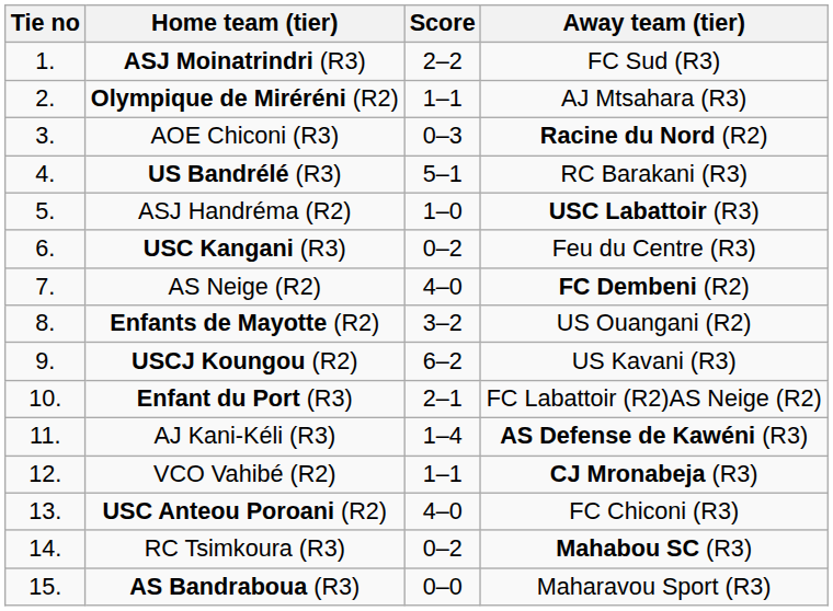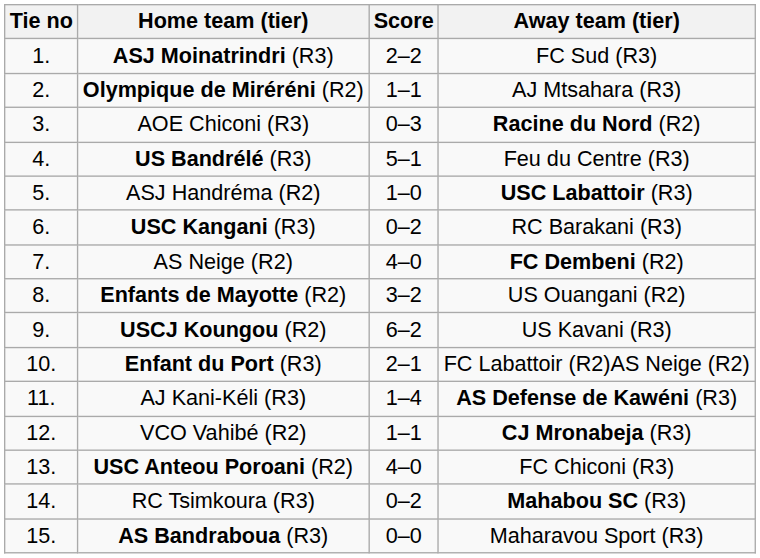 <table class="wikitable" style="text-align: center">
 <tr>
 <th>Tie no</th>
 <th>Home team (tier)</th>
 <th>Score</th>
 <th>Away team (tier)</th>
 </tr>
 <tr>
 <td>1.</td>
 <td> <strong>ASJ Moinatrindri</strong> (R3)</td>
 <td>2–2 </td>
 <td>FC Sud (R3) </td>
 </tr>
 <tr>
 <td>2.</td>
 <td> <strong>Olympique de Miréréni</strong> (R2)</td>
 <td>1–1 </td>
 <td>AJ Mtsahara (R3) </td>
 </tr>
 <tr>
 <td>3.</td>
 <td> AOE Chiconi (R3)</td>
 <td>0–3</td>
 <td><strong>Racine du Nord</strong> (R2) </td>
 </tr>
 <tr>
 <td>4.</td>
 <td> <strong>US Bandrélé</strong> (R3)</td>
 <td>5–1</td>
-<td>RC Barakani (R3) </td>
+<td>Feu du Centre (R3) </td>
 </tr>
 <tr>
 <td>5.</td>
 <td> ASJ Handréma (R2)</td>
 <td>1–0</td>
 <td><strong>USC Labattoir</strong> (R3) </td>
 </tr>
 <tr>
 <td>6.</td>
 <td> <strong>USC Kangani</strong> (R3)</td>
 <td>0–2</td>
-<td>Feu du Centre (R3) </td>
+<td>RC Barakani (R3) </td>
 </tr>
 <tr>
 <td>7.</td>
 <td> AS Neige (R2)</td>
 <td>4–0</td>
 <td><strong>FC Dembeni</strong> (R2) </td>
 </tr>
 <tr>
 <td>8.</td>
 <td> <strong>Enfants de Mayotte</strong> (R2)</td>
 <td>3–2</td>
 <td>US Ouangani (R2) </td>
 </tr>
 <tr>
 <td>9.</td>
 <td> <strong>USCJ Koungou</strong> (R2)</td>
 <td>6–2</td>
 <td>US Kavani (R3) </td>
 </tr>
 <tr>
 <td>10.</td>
 <td> <strong>Enfant du Port</strong> (R3)</td>
 <td>2–1</td>
 <td>FC Labattoir (R2)AS Neige (R2) </td>
 </tr>
 <tr>
 <td>11.</td>
 <td> AJ Kani-Kéli (R3)</td>
 <td>1–4</td>
 <td><strong>AS Defense de Kawéni</strong> (R3) </td>
 </tr>
 <tr>
 <td>12.</td>
 <td> VCO Vahibé (R2)</td>
 <td>1–1 </td>
 <td><strong>CJ Mronabeja</strong> (R3)  </td>
 </tr>
 <tr>
 <td>13.</td>
 <td> <strong>USC Anteou Poroani</strong> (R2)</td>
 <td>4–0</td>
 <td>FC Chiconi (R3) </td>
 </tr>
 <tr>
 <td>14.</td>
 <td> RC Tsimkoura (R3)</td>
 <td>0–2</td>
 <td><strong>Mahabou SC</strong> (R3) </td>
 </tr>
 <tr>
 <td>15.</td>
 <td> <strong>AS Bandraboua</strong> (R3)</td>
 <td>0–0 </td>
 <td>Maharavou Sport (R3) </td>
 </tr>
 </table>
